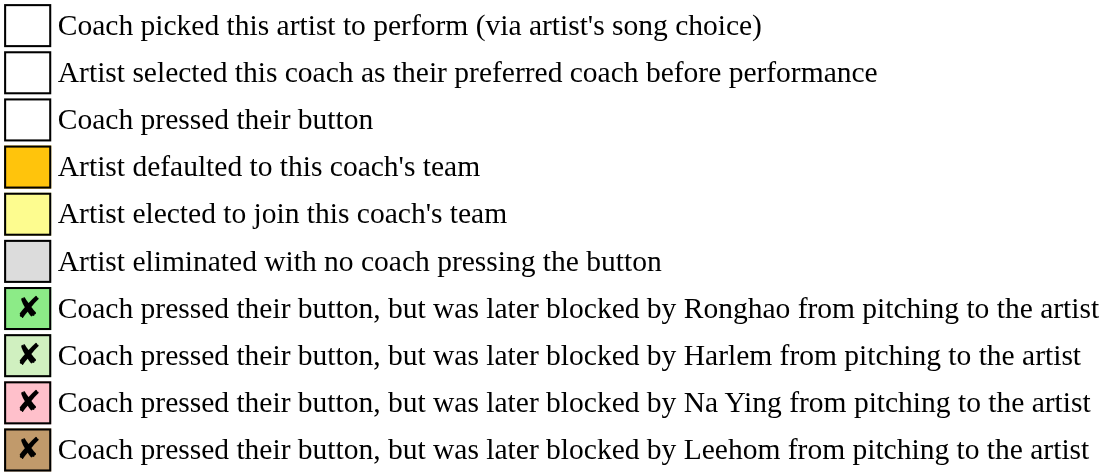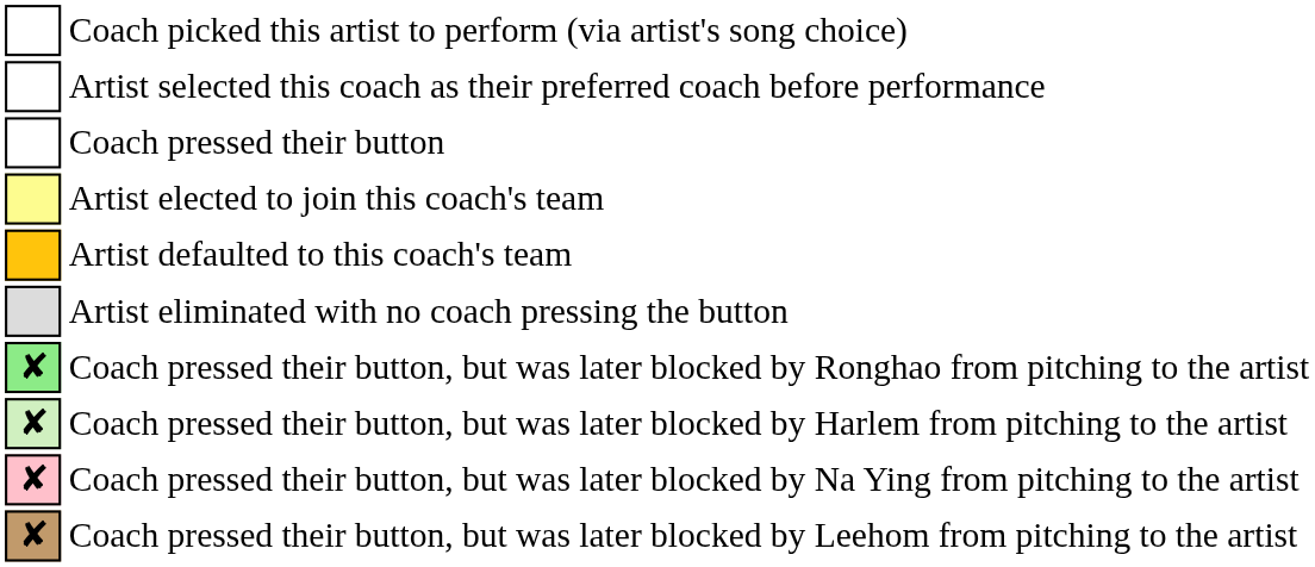 <table class="toccolours" style="font-size: 90%; white-space: nowrap;">
 <tr>
 <td style="background:white; border:1px solid black;">  </td>
 <td>Coach picked this artist to perform (via artist's song choice)</td>
 </tr>
 <tr>
 <td style="background:white; border:1px solid black;">  </td>
 <td>Artist selected this coach as their preferred coach before performance</td>
 </tr>
 <tr>
 <td style="background:white; border:1px solid black;">  <strong></strong>  </td>
 <td>Coach pressed their button</td>
 </tr>
 <tr>
+<td style="background:#fdfc8f; border:1px solid black;">    </td>
+<td style="padding-right: 8px">Artist elected to join this coach's team</td>
+</tr>
+<tr>
 <td style="background:#ffc40c; border:1px solid black;">    </td>
 <td>Artist defaulted to this coach's team</td>
-</tr>
-<tr>
-<td style="background:#fdfc8f; border:1px solid black;">    </td>
-<td style="padding-right: 8px">Artist elected to join this coach's team</td>
 </tr>
 <tr>
 <td style="background:#dcdcdc; border:1px solid black;">    </td>
 <td>Artist eliminated with no coach pressing the button</td>
 </tr>
 <tr>
 <td style="background:#8ceb87; border:1px solid black"> ✘ </td>
 <td>Coach pressed their button, but was later blocked by Ronghao from pitching to the artist</td>
 </tr>
 <tr>
 <td style="background:#d0f0c0; border:1px solid black"> ✘ </td>
 <td>Coach pressed their button, but was later blocked by Harlem from pitching to the artist</td>
 </tr>
 <tr>
 <td style="background:pink; border:1px solid black"> ✘ </td>
 <td>Coach pressed their button, but was later blocked by Na Ying from pitching to the artist</td>
 </tr>
 <tr>
 <td style="background:#C19A6B; border:1px solid black"> ✘ </td>
 <td>Coach pressed their button, but was later blocked by Leehom from pitching to the artist</td>
 </tr>
 <tr>
 </tr>
 </table>
